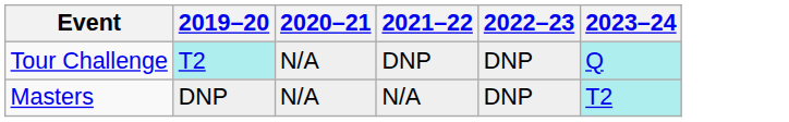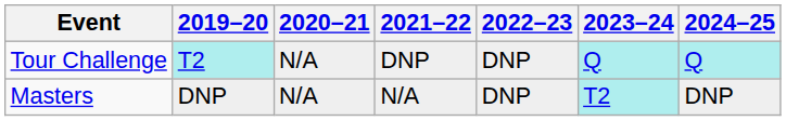 <table class="wikitable" border="1">
 <tr>
 <th>Event</th>
 <th><a href='#'>2019–20</a></th>
 <th><a href='#'>2020–21</a></th>
 <th><a href='#'>2021–22</a></th>
 <th><a href='#'>2022–23</a></th>
 <th><a href='#'>2023–24</a></th>
+<th><a href='#'>2024–25</a></th>
 </tr>
 <tr>
 <td><a href='#'>Tour Challenge</a></td>
 <td style="background:#afeeee;"><a href='#'>T2</a></td>
 <td style="background:#EFEFEF;">N/A</td>
 <td style="background:#EFEFEF;">DNP</td>
 <td style="background:#EFEFEF;">DNP</td>
+<td style="background:#afeeee;"><a href='#'>Q</a></td>
 <td style="background:#afeeee;"><a href='#'>Q</a></td>
 </tr>
 <tr>
 <td><a href='#'>Masters</a></td>
 <td style="background:#EFEFEF;">DNP</td>
 <td style="background:#EFEFEF;">N/A</td>
 <td style="background:#EFEFEF;">N/A</td>
 <td style="background:#EFEFEF;">DNP</td>
 <td style="background:#afeeee;"><a href='#'>T2</a></td>
+<td style="background:#EFEFEF;">DNP</td>
 </tr>
 </table>
